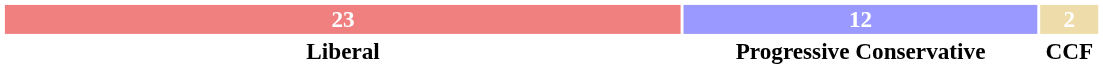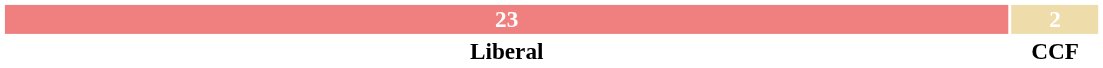 <table style="width:60%; text-align:center;">
 <tr style="color:white;">
 <td style="background:#F08080; width:62.16%;"><strong>23</strong></td>
-<td style="background:#9999FF; width:32.43%;"><strong>12</strong></td>
 <td style="background:#EEDDAA; width:5.41%;"><strong>2</strong></td>
 </tr>
 <tr>
 <td><span><strong>Liberal</strong></span></td>
-<td><span><strong>Progressive Conservative</strong></span></td>
 <td><span><strong>CCF</strong></span></td>
 </tr>
 </table>
